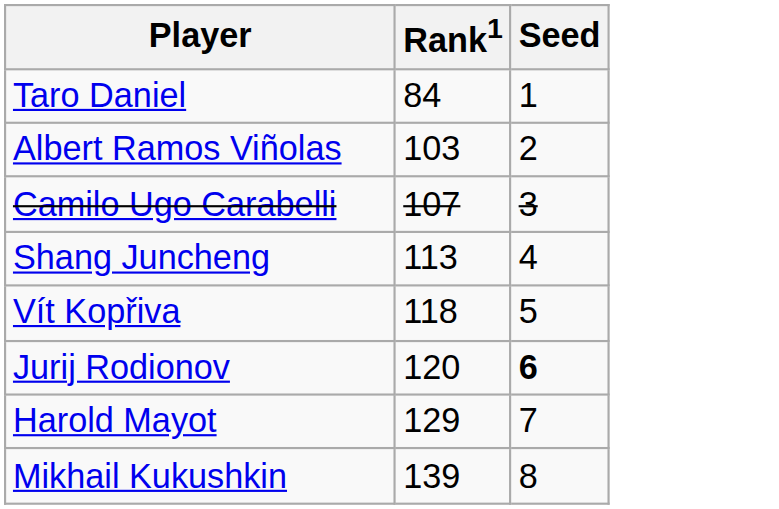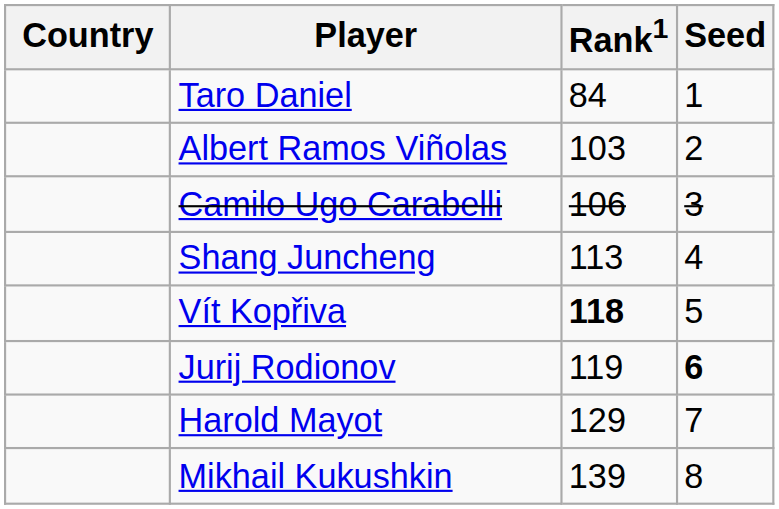 <table class="sortable wikitable">
 <tr>
+<th width="70">Country</th>
 <th width="175">Player</th>
 <th>Rank<sup>1</sup></th>
 <th>Seed</th>
 </tr>
 <tr>
+<td></td>
 <td><a href='#'>Taro Daniel</a></td>
 <td>84</td>
 <td>1</td>
 </tr>
 <tr>
+<td></td>
 <td><a href='#'>Albert Ramos Viñolas</a></td>
 <td>103</td>
 <td>2</td>
 </tr>
 <tr>
+<td><s></s></td>
 <td><s><a href='#'>Camilo Ugo Carabelli</a></s></td>
-<td><s>107</s></td>
+<td><s>106</s></td>
 <td><s>3</s></td>
 </tr>
 <tr>
+<td></td>
 <td><a href='#'>Shang Juncheng</a></td>
 <td>113</td>
 <td>4</td>
 </tr>
 <tr>
+<td></td>
 <td><a href='#'>Vít Kopřiva</a></td>
-<td>118</td>
+<td><strong>118</strong></td>
 <td>5</td>
 </tr>
 <tr>
+<td></td>
 <td><a href='#'>Jurij Rodionov</a></td>
-<td>120</td>
+<td>119</td>
 <td><strong>6</strong></td>
 </tr>
 <tr>
+<td></td>
 <td><a href='#'>Harold Mayot</a></td>
 <td>129</td>
 <td>7</td>
 </tr>
 <tr>
+<td></td>
 <td><a href='#'>Mikhail Kukushkin</a></td>
 <td>139</td>
 <td>8</td>
 </tr>
 </table>
